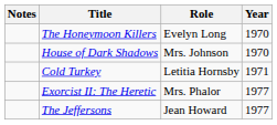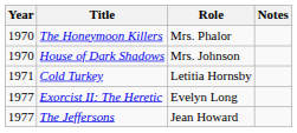 <table class="wikitable">
 <tr>
-<th>Notes</th>
+<th>Year</th>
 <th>Title</th>
 <th>Role</th>
-<th>Year</th>
+<th>Notes</th>
 </tr>
 <tr>
+<td>1970</td>
+<td><em><a href='#'>The Honeymoon Killers</a></em></td>
+<td>Mrs. Phalor</td>
 <td></td>
-<td><em><a href='#'>The Honeymoon Killers</a></em></td>
-<td>Evelyn Long</td>
-<td>1970</td>
 </tr>
 <tr>
-<td></td>
+<td>1970</td>
 <td><em><a href='#'>House of Dark Shadows</a></em></td>
 <td>Mrs. Johnson</td>
-<td>1970</td>
+<td></td>
 </tr>
 <tr>
-<td></td>
+<td>1971</td>
 <td><em><a href='#'>Cold Turkey</a></em></td>
 <td>Letitia Hornsby</td>
-<td>1971</td>
+<td></td>
 </tr>
 <tr>
+<td>1977</td>
+<td><em><a href='#'>Exorcist II: The Heretic</a></em></td>
+<td>Evelyn Long</td>
 <td></td>
-<td><em><a href='#'>Exorcist II: The Heretic</a></em></td>
-<td>Mrs. Phalor</td>
-<td>1977</td>
 </tr>
 <tr>
-<td></td>
+<td>1977</td>
 <td><em><a href='#'>The Jeffersons </a></em></td>
 <td>Jean Howard</td>
-<td>1977</td>
+<td></td>
 </tr>
 </table>
